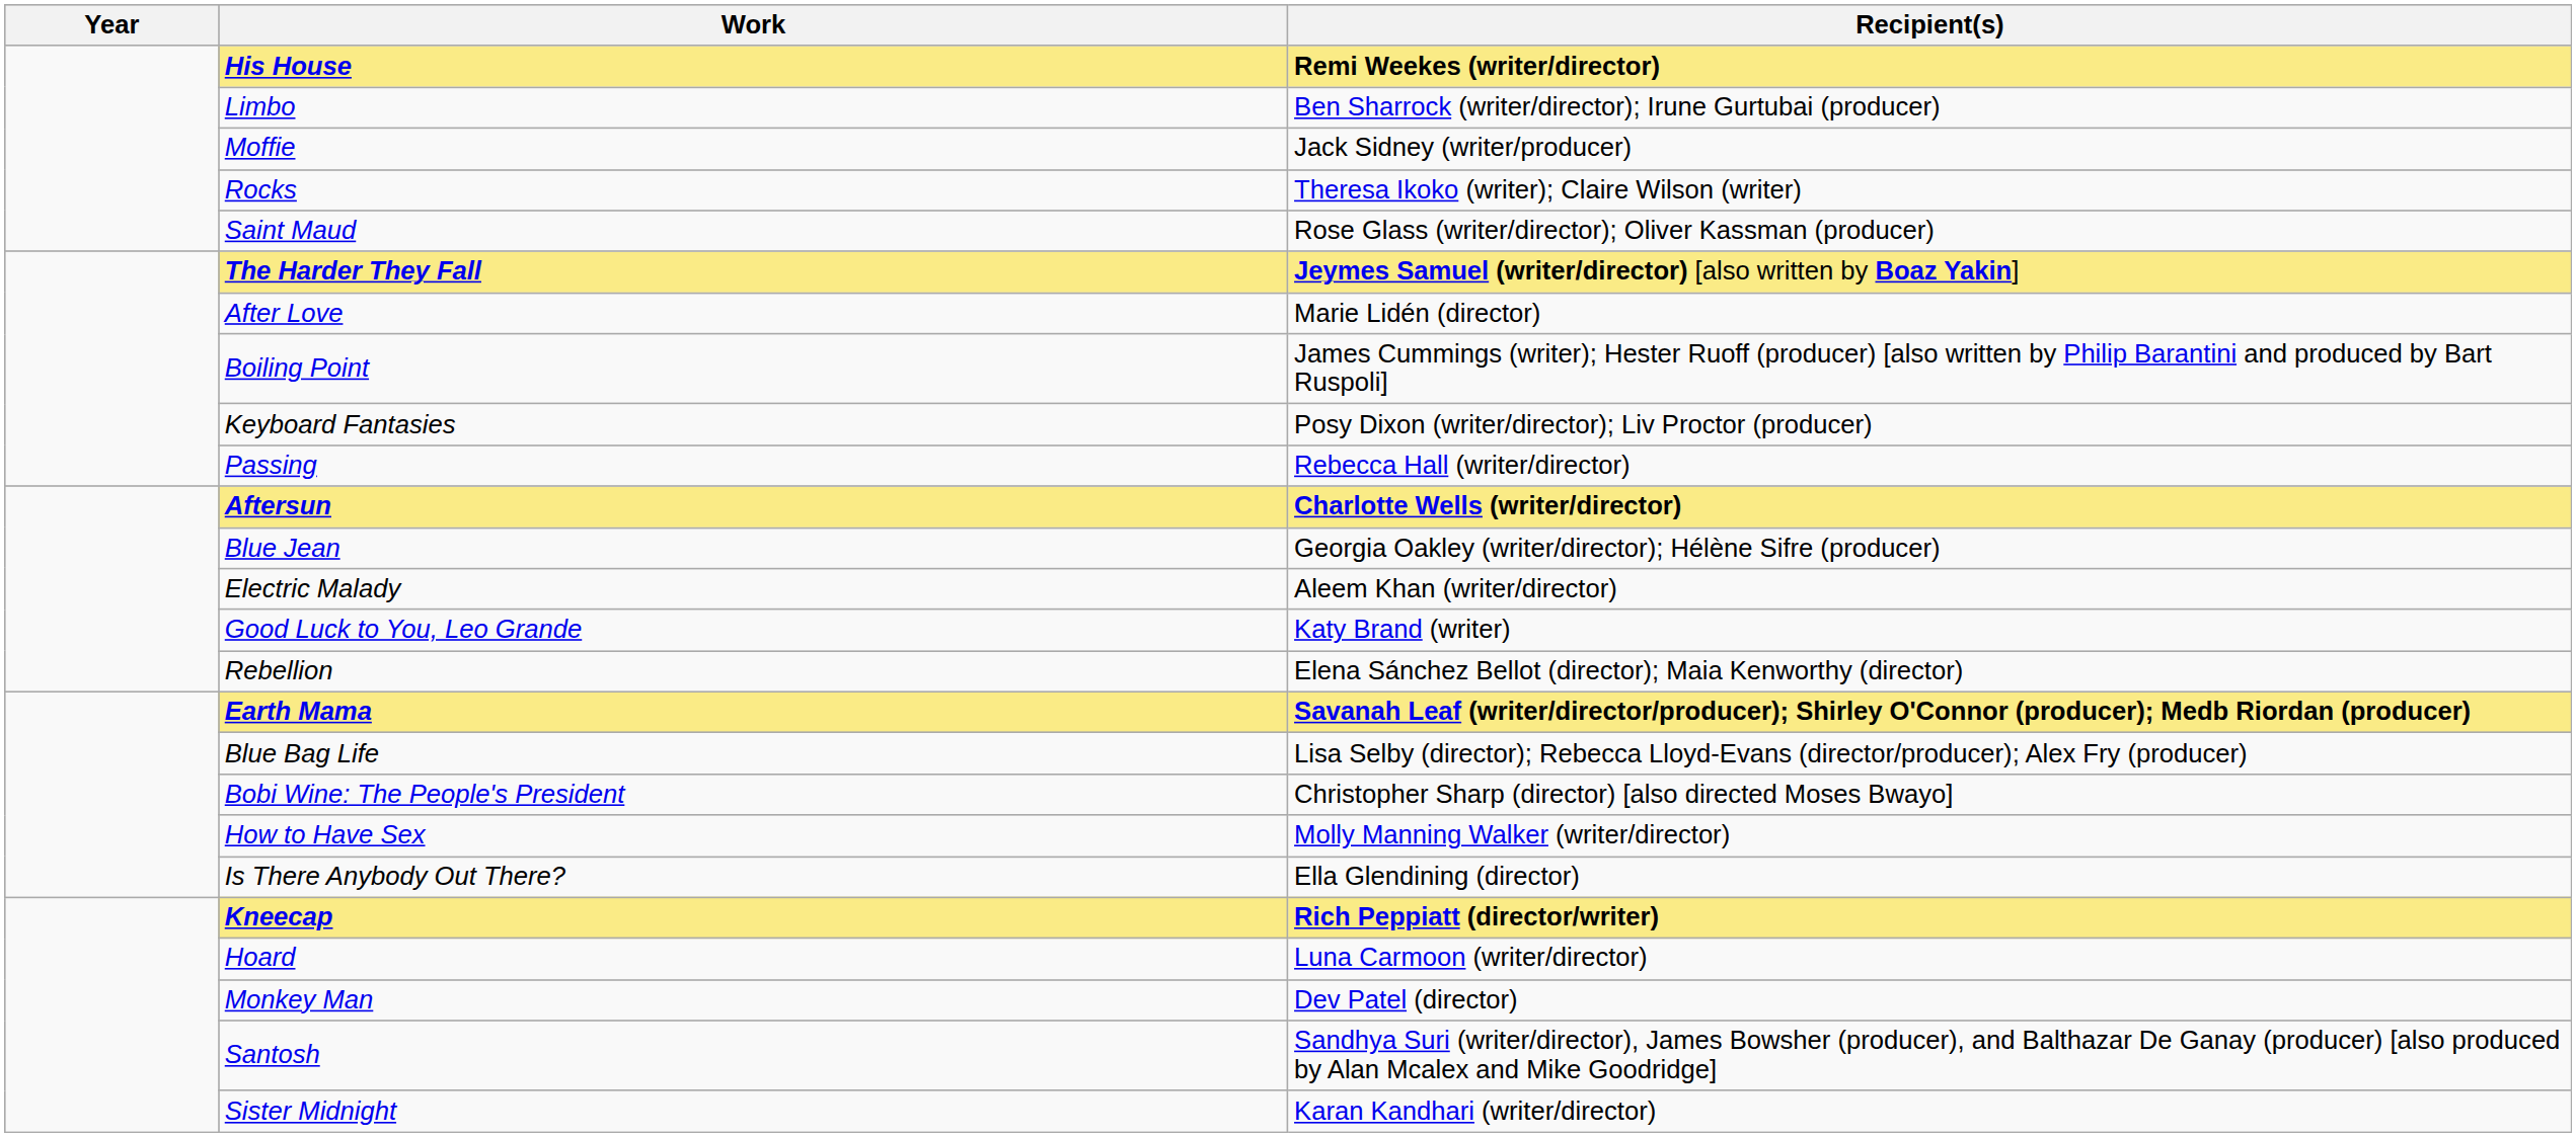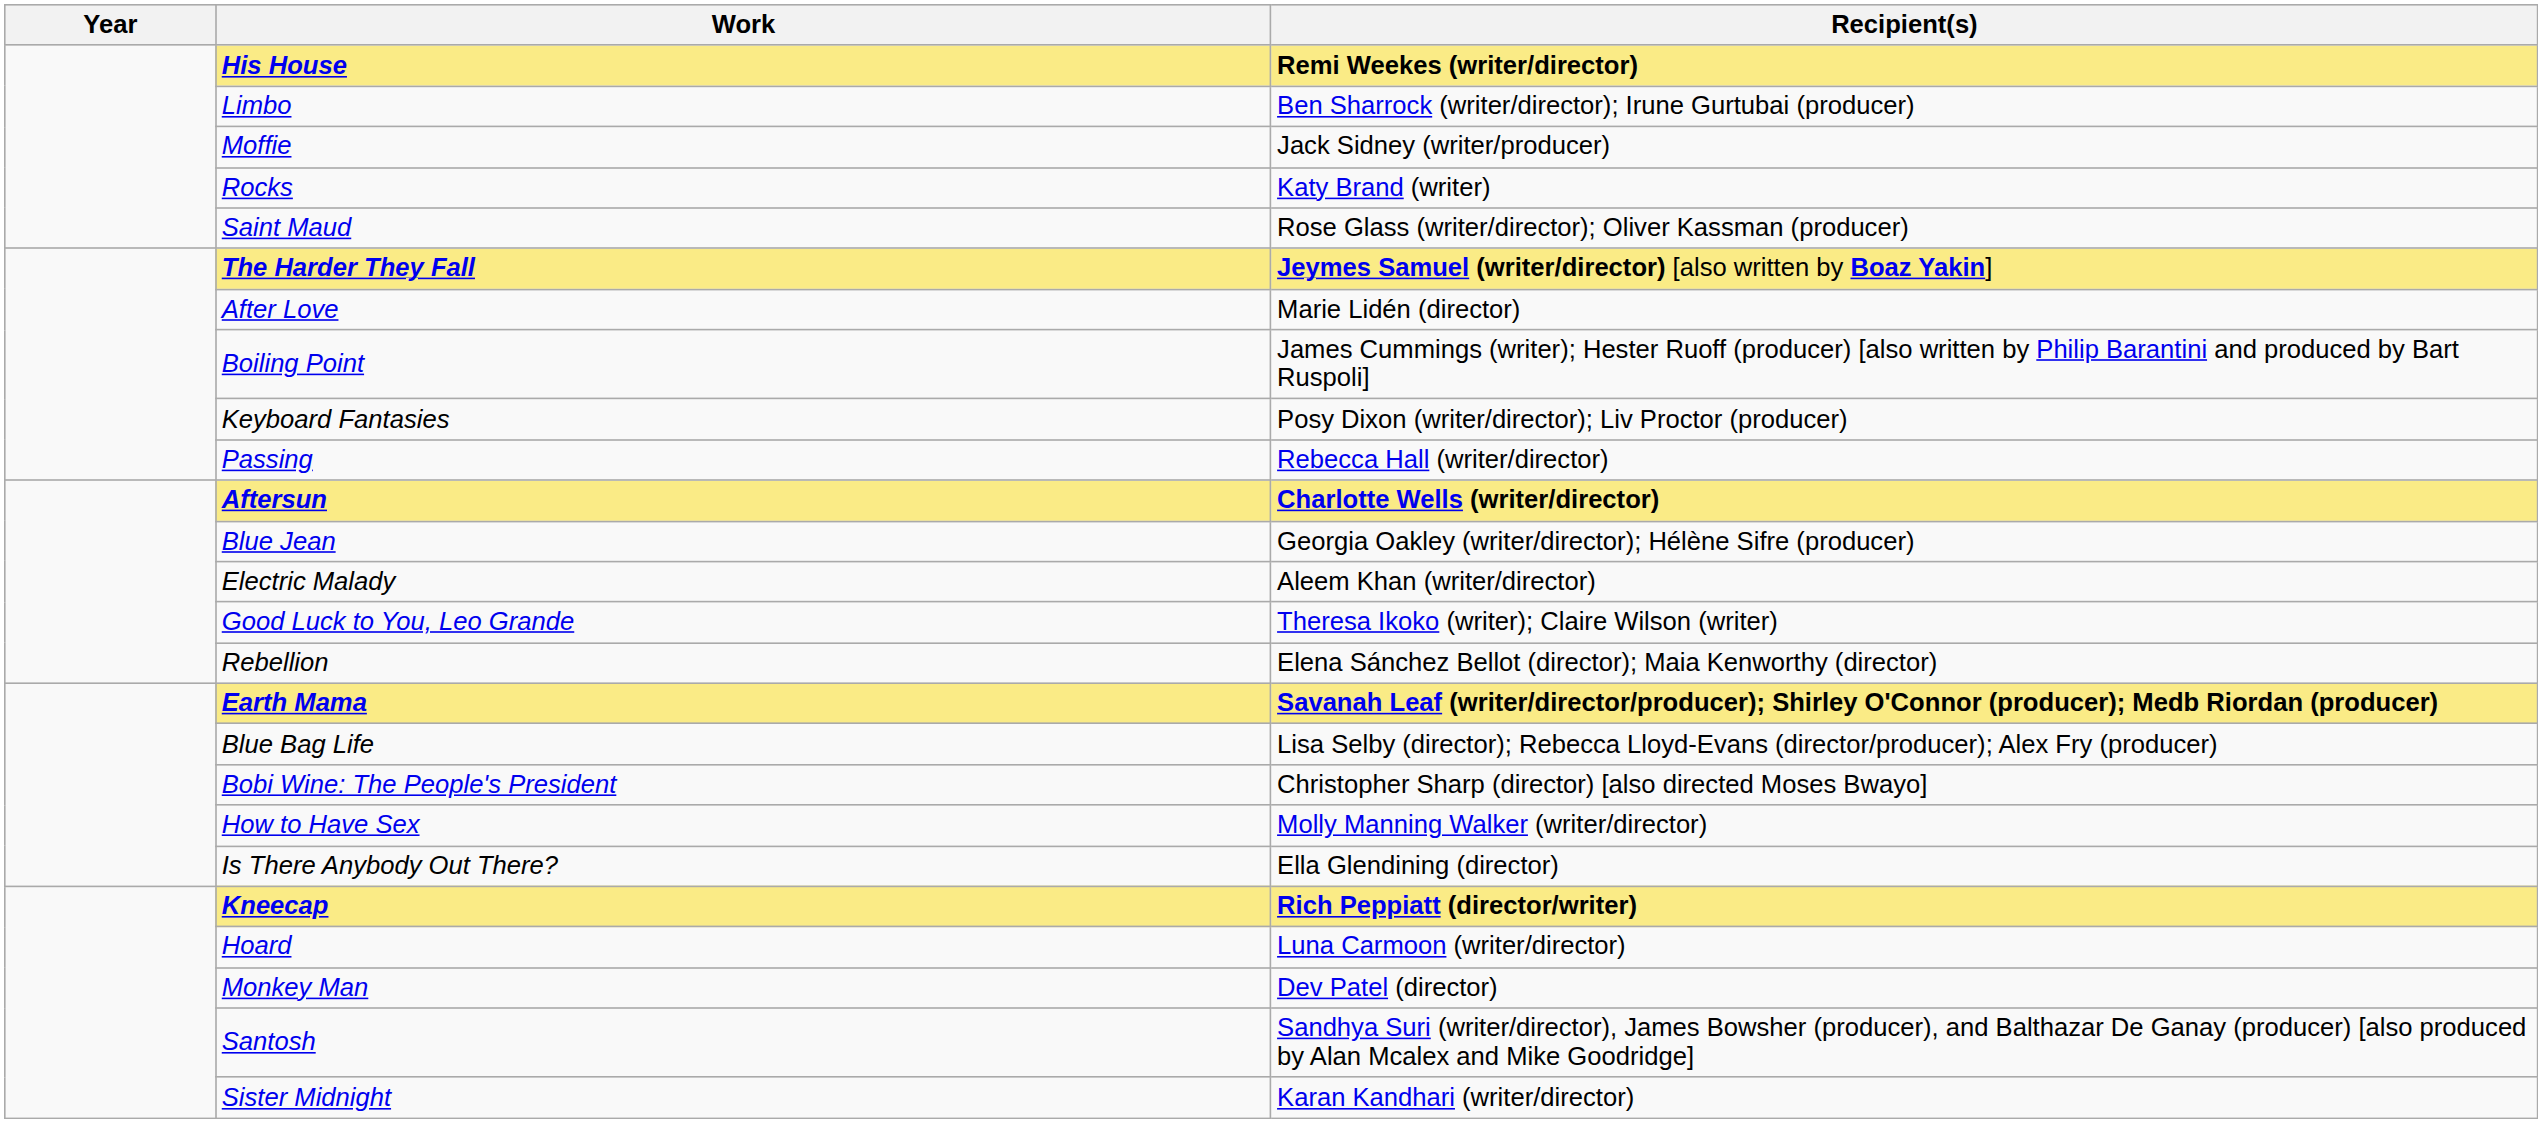 <table class="wikitable" style="width:100%;" cellpadding="5">
 <tr>
 <th style="width:5%;">Year</th>
 <th style="width:25%;">Work</th>
 <th style="width:30%;">Recipient(s)</th>
 </tr>
 <tr>
 <td rowspan="5"></td>
 <td style="background:#FAEB86"><strong><em><a href='#'>His House</a></em></strong></td>
 <td style="background:#FAEB86"><strong>Remi Weekes (writer/director)</strong></td>
 </tr>
 <tr>
 <td><em><a href='#'>Limbo</a></em></td>
 <td><a href='#'>Ben Sharrock</a> (writer/director); Irune Gurtubai (producer)</td>
 </tr>
 <tr>
 <td><em><a href='#'>Moffie</a></em></td>
 <td>Jack Sidney (writer/producer)</td>
 </tr>
 <tr>
 <td><em><a href='#'>Rocks</a></em></td>
-<td><a href='#'>Theresa Ikoko</a> (writer); Claire Wilson (writer)</td>
+<td><a href='#'>Katy Brand</a> (writer)</td>
 </tr>
 <tr>
 <td><em><a href='#'>Saint Maud</a></em></td>
 <td>Rose Glass (writer/director); Oliver Kassman (producer)</td>
 </tr>
 <tr>
 <td rowspan="5"></td>
 <td style="background:#FAEB86"><strong><em><a href='#'>The Harder They Fall</a></em></strong></td>
 <td style="background:#FAEB86"><strong><a href='#'>Jeymes Samuel</a> (writer/director)</strong> [also written by <strong><a href='#'>Boaz Yakin</a></strong>]</td>
 </tr>
 <tr>
 <td><em><a href='#'>After Love</a></em></td>
 <td>Marie Lidén (director)</td>
 </tr>
 <tr>
 <td><em><a href='#'>Boiling Point</a></em></td>
 <td>James Cummings (writer); Hester Ruoff (producer) [also written by <a href='#'>Philip Barantini</a> and produced by Bart Ruspoli]</td>
 </tr>
 <tr>
 <td><em>Keyboard Fantasies</em></td>
 <td>Posy Dixon (writer/director); Liv Proctor (producer)</td>
 </tr>
 <tr>
 <td><em><a href='#'>Passing</a></em></td>
 <td><a href='#'>Rebecca Hall</a> (writer/director)</td>
 </tr>
 <tr>
 <td rowspan="5"></td>
 <td style="background:#FAEB86"><strong><em><a href='#'>Aftersun</a></em></strong></td>
 <td style="background:#FAEB86"><strong><a href='#'>Charlotte Wells</a> (writer/director)</strong></td>
 </tr>
 <tr>
 <td><em><a href='#'>Blue Jean</a></em></td>
 <td>Georgia Oakley (writer/director); Hélène Sifre (producer)</td>
 </tr>
 <tr>
 <td><em>Electric Malady</em></td>
 <td>Aleem Khan (writer/director)</td>
 </tr>
 <tr>
 <td><em><a href='#'>Good Luck to You, Leo Grande</a></em></td>
-<td><a href='#'>Katy Brand</a> (writer)</td>
+<td><a href='#'>Theresa Ikoko</a> (writer); Claire Wilson (writer)</td>
 </tr>
 <tr>
 <td><em>Rebellion</em></td>
 <td>Elena Sánchez Bellot (director); Maia Kenworthy (director)</td>
 </tr>
 <tr>
 <td rowspan="5"></td>
 <td style="background:#FAEB86"><strong><em><a href='#'>Earth Mama</a></em></strong></td>
 <td style="background:#FAEB86"><strong><a href='#'>Savanah Leaf</a> (writer/director/producer); Shirley O'Connor (producer); Medb Riordan (producer)</strong></td>
 </tr>
 <tr>
 <td><em>Blue Bag Life</em></td>
 <td>Lisa Selby (director); Rebecca Lloyd-Evans (director/producer); Alex Fry (producer)</td>
 </tr>
 <tr>
 <td><em><a href='#'>Bobi Wine: The People's President</a></em></td>
 <td>Christopher Sharp (director) [also directed Moses Bwayo]</td>
 </tr>
 <tr>
 <td><em><a href='#'>How to Have Sex</a></em></td>
 <td><a href='#'>Molly Manning Walker</a> (writer/director)</td>
 </tr>
 <tr>
 <td><em>Is There Anybody Out There?</em></td>
 <td>Ella Glendining (director)</td>
 </tr>
 <tr>
 <td rowspan="5"></td>
 <td style="background:#FAEB86"><em><a href='#'><strong>Kneecap</strong></a></em></td>
 <td style="background:#FAEB86"><a href='#'><strong>Rich Peppiatt</strong></a> <strong>(director/writer)</strong></td>
 </tr>
 <tr>
 <td><em><a href='#'>Hoard</a></em></td>
 <td><a href='#'>Luna Carmoon</a> (writer/director)</td>
 </tr>
 <tr>
 <td><em><a href='#'>Monkey Man</a></em></td>
 <td><a href='#'>Dev Patel</a> (director)</td>
 </tr>
 <tr>
 <td><em><a href='#'>Santosh</a></em></td>
 <td><a href='#'>Sandhya Suri</a> (writer/director), James Bowsher (producer), and Balthazar De Ganay (producer) [also produced by Alan Mcalex and Mike Goodridge]</td>
 </tr>
 <tr>
 <td><em><a href='#'>Sister Midnight</a></em></td>
 <td><a href='#'>Karan Kandhari</a> (writer/director)</td>
 </tr>
 </table>
